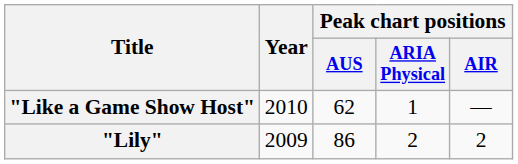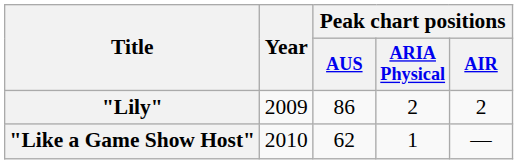 <table class="wikitable plainrowheaders" style="text-align:center">
 <tr>
 <th scope="col" rowspan="2">Title</th>
 <th scope="col" rowspan="2">Year</th>
 <th scope="col" colspan="3">Peak chart positions</th>
 </tr>
 <tr>
 <th scope="col" style="width:3em; font-size:85%"><a href='#'>AUS</a><br></th>
 <th scope="col" style="width:3em; font-size:85%"><a href='#'>ARIA<br>Physical</a><br></th>
 <th scope="col" style="width:3em; font-size:85%"><a href='#'>AIR</a></th>
 </tr>
 <tr>
+<th scope="row">"Lily"</th>
+<td>2009</td>
+<td>86</td>
+<td>2</td>
+<td>2</td>
+</tr>
+<tr>
 <th scope="row">"Like a Game Show Host"</th>
 <td>2010</td>
 <td>62</td>
 <td>1</td>
 <td>—</td>
 </tr>
-<tr>
-<th scope="row">"Lily"</th>
-<td>2009</td>
-<td>86</td>
-<td>2</td>
-<td>2</td>
-</tr>
 </table>
